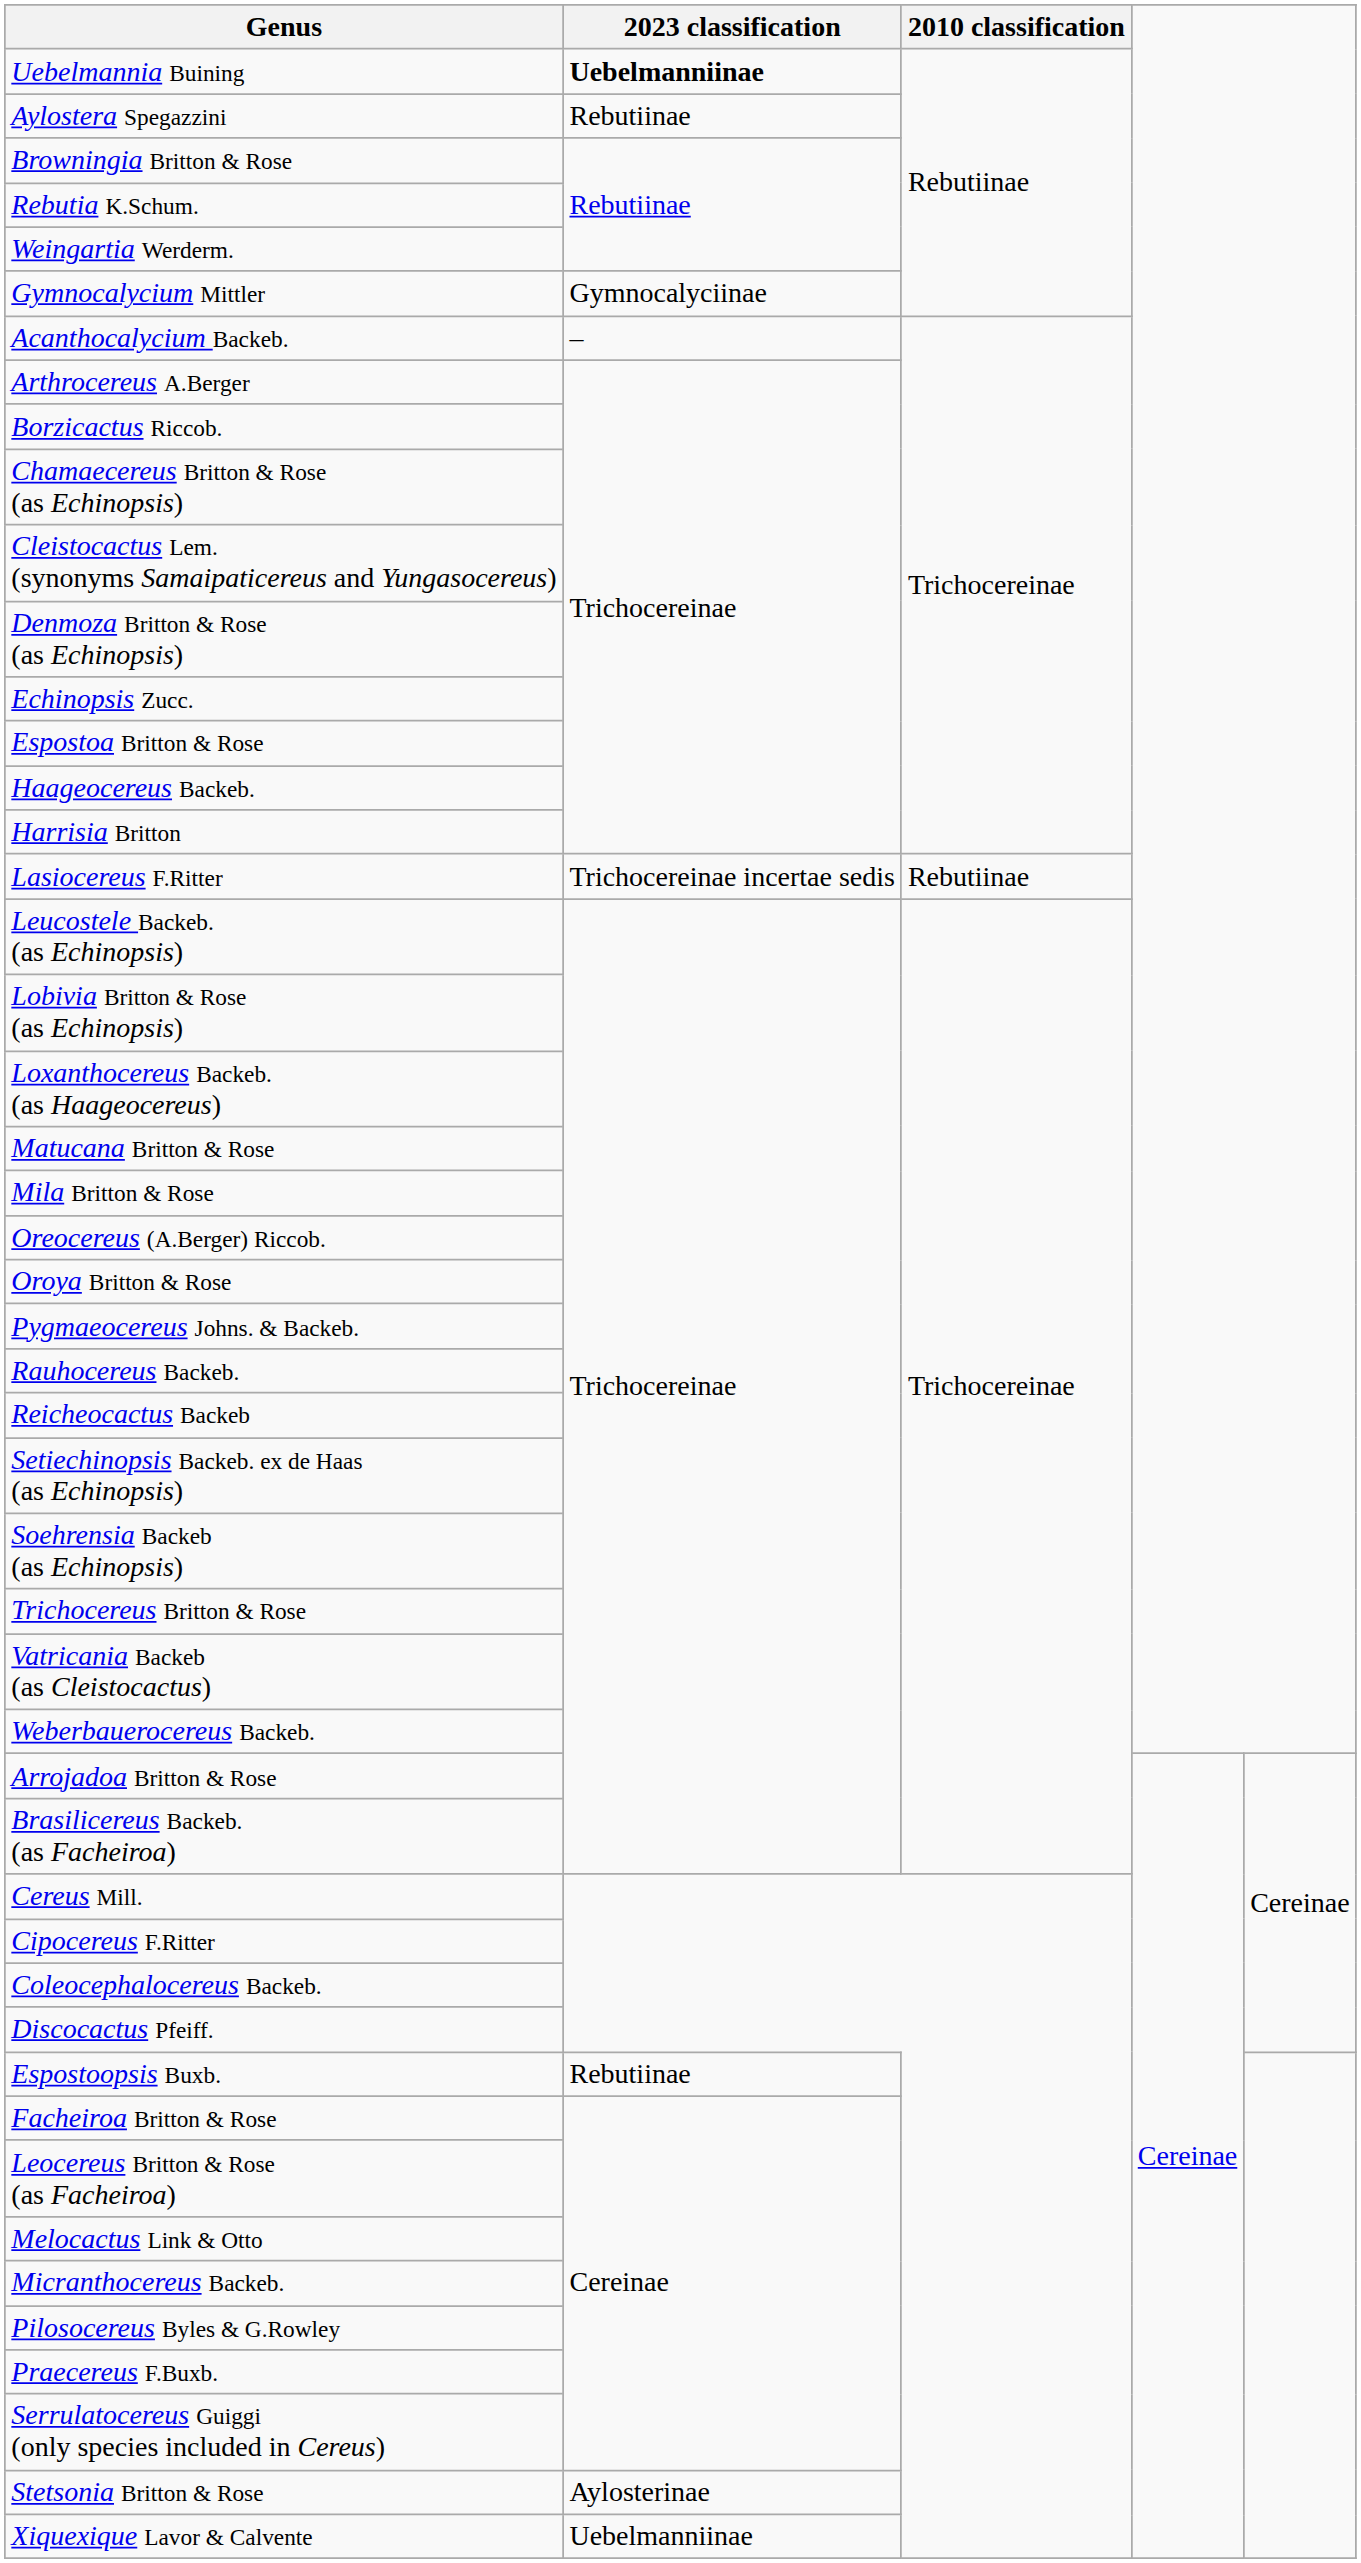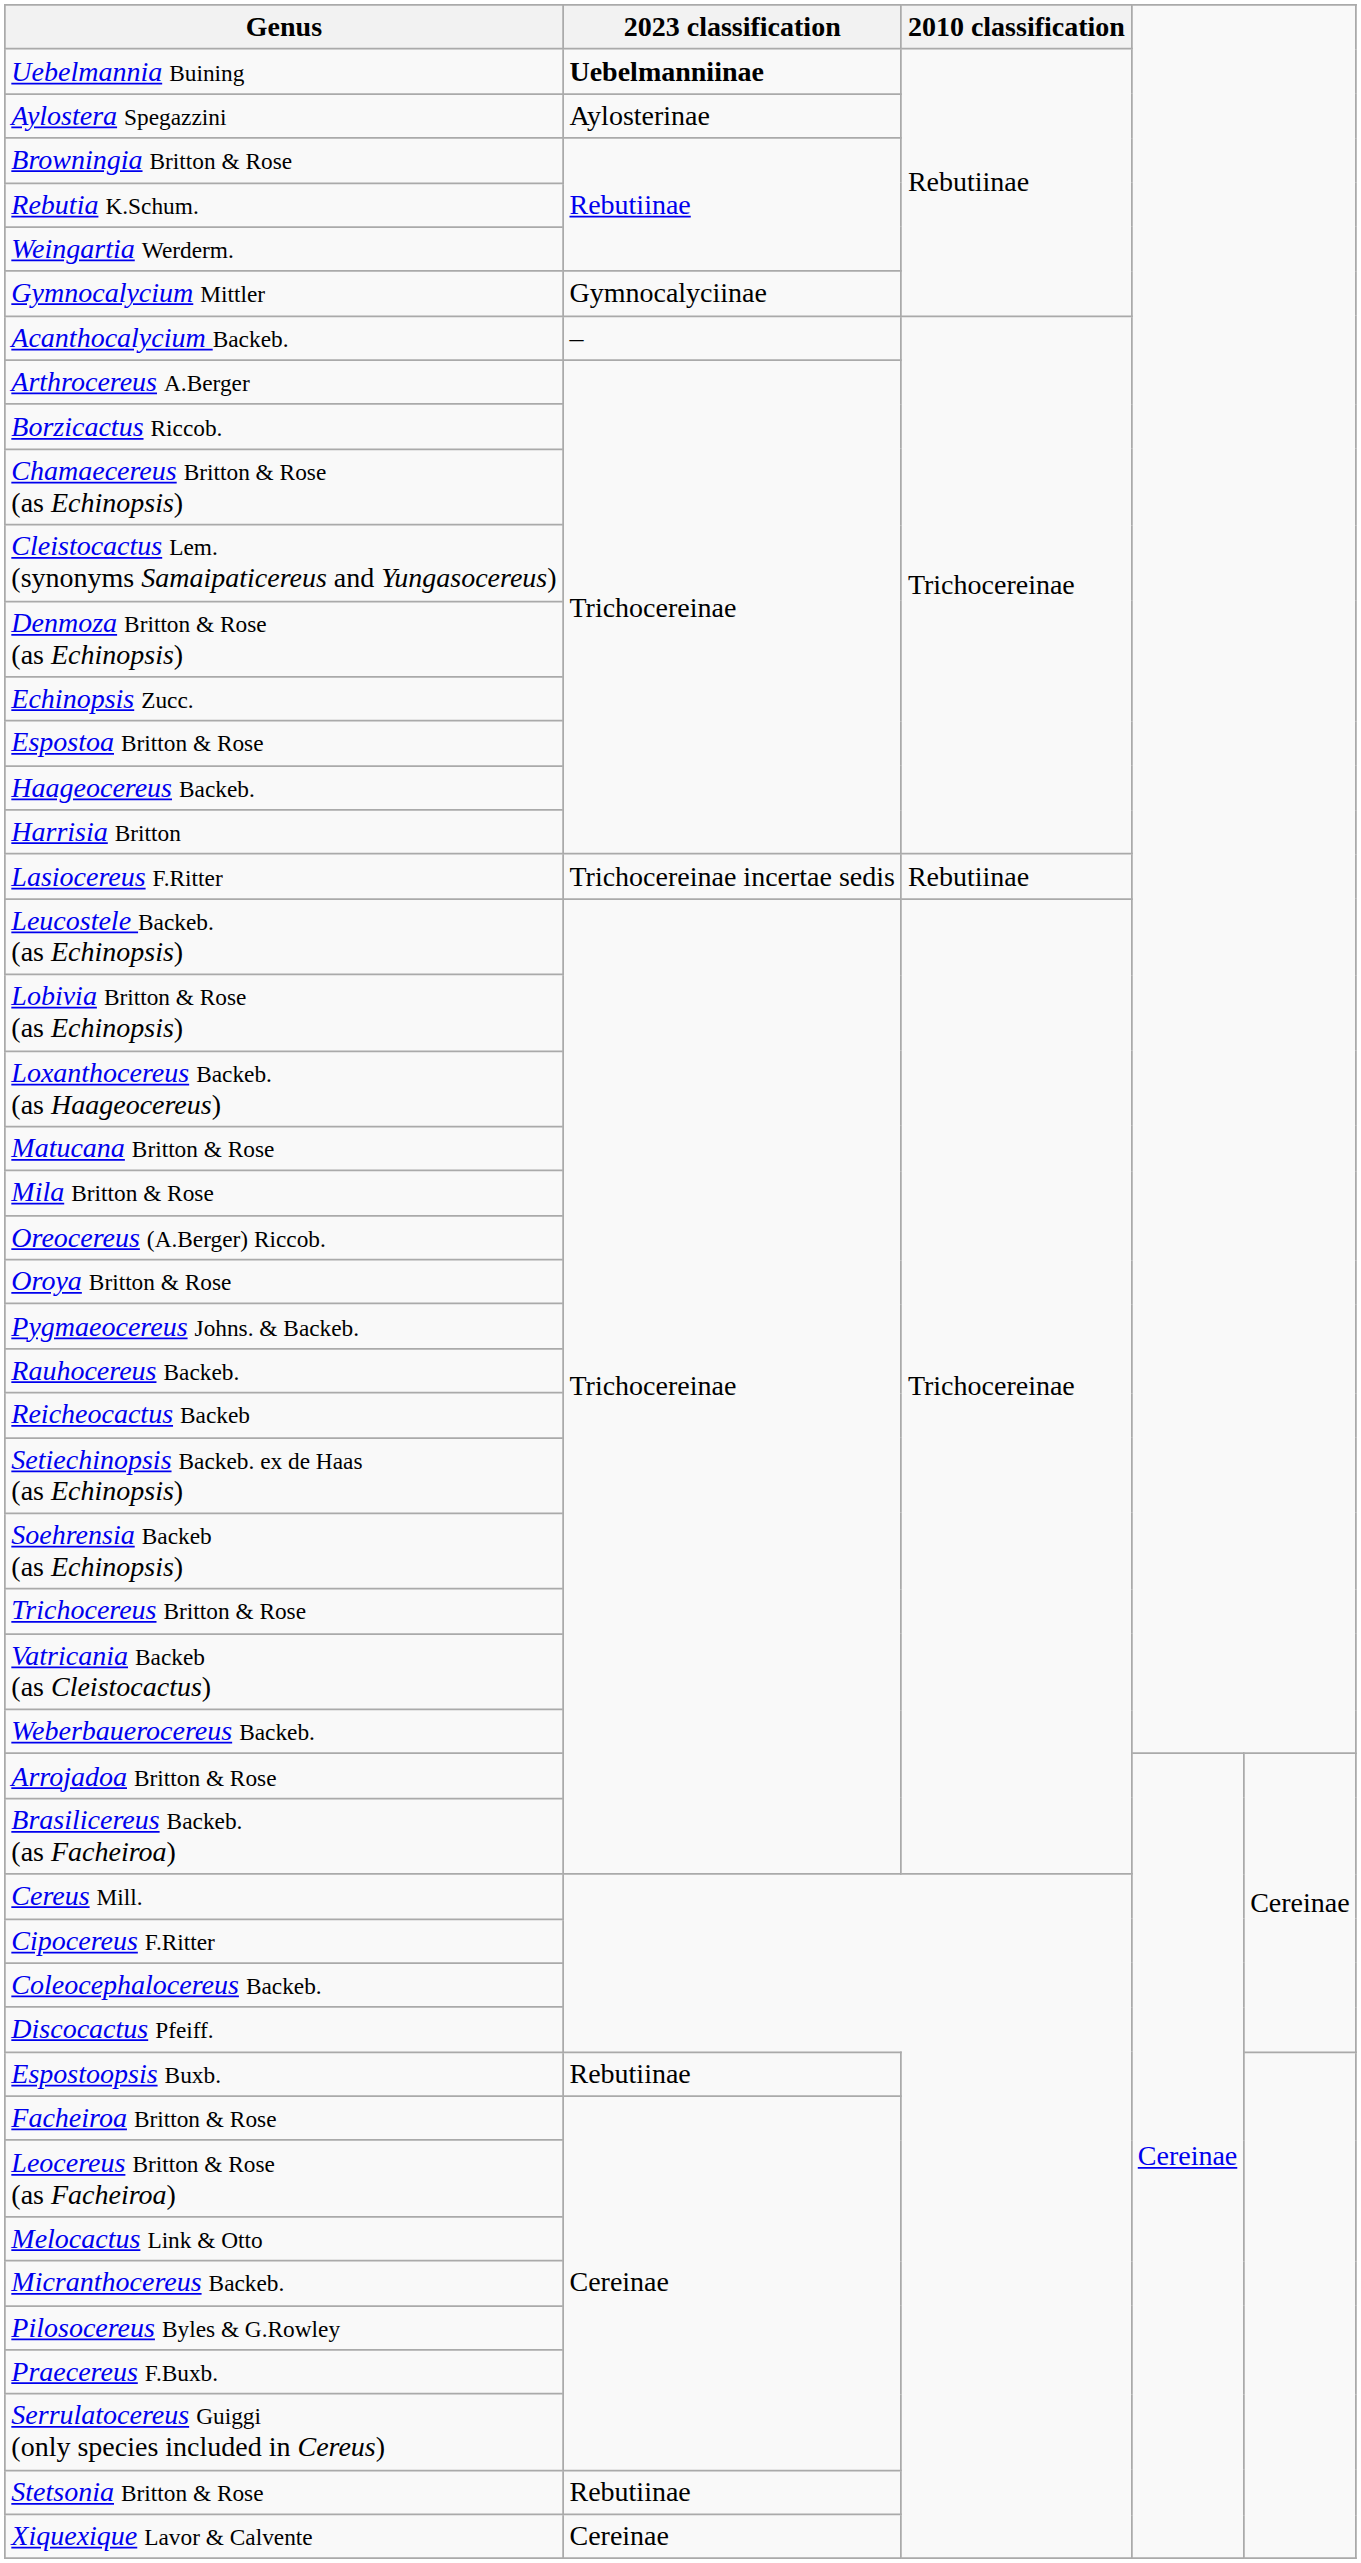 <table class="wikitable">
 <tr>
 <th>Genus</th>
 <th>2023 classification</th>
 <th>2010 classification</th>
 </tr>
 <tr>
 <td><em><a href='#'>Uebelmannia</a></em> <small>Buining</small></td>
 <td><strong>Uebelmanniinae</strong></td>
 <td rowspan=6>Rebutiinae</td>
 </tr>
 <tr>
 <td><em><a href='#'>Aylostera</a></em> <small>Spegazzini</small></td>
-<td>Rebutiinae</td>
+<td>Aylosterinae</td>
 </tr>
 <tr>
 <td><em><a href='#'>Browningia</a></em> <small>Britton & Rose</small></td>
 <td rowspan=3><a href='#'>Rebutiinae</a></td>
 </tr>
 <tr>
 <td><em><a href='#'>Rebutia</a></em> <small>K.Schum.</small></td>
 </tr>
 <tr>
 <td><em><a href='#'>Weingartia</a></em> <small>Werderm.</small></td>
 </tr>
 <tr>
 <td><em><a href='#'>Gymnocalycium</a></em> <small>Mittler</small></td>
 <td>Gymnocalyciinae</td>
 </tr>
 <tr>
 <td><em><a href='#'>Acanthocalycium </a></em> <small>Backeb.</small></td>
 <td>–</td>
 <td rowspan=10>Trichocereinae</td>
 </tr>
 <tr>
 <td><em><a href='#'>Arthrocereus</a></em> <small>A.Berger</small></td>
 <td rowspan=9>Trichocereinae</td>
 </tr>
 <tr>
 <td><em><a href='#'>Borzicactus</a></em> <small>Riccob.</small></td>
 </tr>
 <tr>
 <td><em><a href='#'>Chamaecereus</a></em> <small>Britton & Rose</small><br>(as <em>Echinopsis</em>)</td>
 </tr>
 <tr>
 <td><em><a href='#'>Cleistocactus</a></em> <small>Lem.</small><br>(synonyms <em>Samaipaticereus</em> and <em>Yungasocereus</em>)</td>
 </tr>
 <tr>
 <td><em><a href='#'>Denmoza</a></em> <small>Britton & Rose</small><br>(as <em>Echinopsis</em>)</td>
 </tr>
 <tr>
 <td><em><a href='#'>Echinopsis</a></em> <small>Zucc.</small></td>
 </tr>
 <tr>
 <td><em><a href='#'>Espostoa</a></em> <small>Britton & Rose</small></td>
 </tr>
 <tr>
 <td><em><a href='#'>Haageocereus</a></em> <small>Backeb.</small></td>
 </tr>
 <tr>
 <td><em><a href='#'>Harrisia</a></em> <small>Britton</small></td>
 </tr>
 <tr>
 <td><em><a href='#'>Lasiocereus</a></em> <small>F.Ritter</small></td>
 <td>Trichocereinae incertae sedis</td>
 <td>Rebutiinae</td>
 </tr>
 <tr>
 <td><em><a href='#'>Leucostele </a></em> <small>Backeb.</small><br>(as <em>Echinopsis</em>)</td>
 <td rowspan=17>Trichocereinae</td>
 <td rowspan=17>Trichocereinae</td>
 </tr>
 <tr>
 <td><em><a href='#'>Lobivia</a></em> <small>Britton & Rose</small><br>(as <em>Echinopsis</em>)</td>
 </tr>
 <tr>
 <td><em><a href='#'>Loxanthocereus</a></em> <small>Backeb.</small><br>(as <em>Haageocereus</em>)</td>
 </tr>
 <tr>
 <td><em><a href='#'>Matucana</a></em> <small>Britton & Rose</small></td>
 </tr>
 <tr>
 <td><em><a href='#'>Mila</a></em> <small>Britton & Rose</small></td>
 </tr>
 <tr>
 <td><em><a href='#'>Oreocereus</a></em> <small>(A.Berger) Riccob.</small></td>
 </tr>
 <tr>
 <td><em><a href='#'>Oroya</a></em> <small>Britton & Rose</small></td>
 </tr>
 <tr>
 <td><em><a href='#'>Pygmaeocereus</a></em> <small>Johns. & Backeb.</small></td>
 </tr>
 <tr>
 <td><em><a href='#'>Rauhocereus</a></em> <small>Backeb.</small></td>
 </tr>
 <tr>
 <td><em><a href='#'>Reicheocactus</a></em> <small>Backeb</small></td>
 </tr>
 <tr>
 <td><em><a href='#'>Setiechinopsis</a></em> <small>Backeb. ex de Haas</small><br>(as <em>Echinopsis</em>)</td>
 </tr>
 <tr>
 <td><em><a href='#'>Soehrensia</a></em> <small>Backeb</small><br>(as <em>Echinopsis</em>)</td>
 </tr>
 <tr>
 <td><em><a href='#'>Trichocereus</a></em> <small>Britton & Rose</small></td>
 </tr>
 <tr>
 <td><em><a href='#'>Vatricania</a></em> <small>Backeb</small><br>(as <em>Cleistocactus</em>)</td>
 </tr>
 <tr>
 <td><em><a href='#'>Weberbauerocereus</a></em> <small>Backeb.</small></td>
 </tr>
 <tr>
 <td><em><a href='#'>Arrojadoa</a></em> <small>Britton & Rose</small></td>
 <td rowspan=16><a href='#'>Cereinae</a></td>
 <td rowspan=6>Cereinae</td>
 </tr>
 <tr>
 <td><em><a href='#'>Brasilicereus</a></em> <small>Backeb.</small><br>(as <em>Facheiroa</em>)</td>
 </tr>
 <tr>
 <td><em><a href='#'>Cereus</a></em> <small>Mill.</small></td>
 </tr>
 <tr>
 <td><em><a href='#'>Cipocereus</a></em> <small>F.Ritter</small></td>
 </tr>
 <tr>
 <td><em><a href='#'>Coleocephalocereus</a></em> <small>Backeb.</small></td>
 </tr>
 <tr>
 <td><em><a href='#'>Discocactus</a></em> <small>Pfeiff.</small></td>
 </tr>
 <tr>
 <td><em><a href='#'>Espostoopsis</a></em> <small>Buxb.</small></td>
 <td>Rebutiinae</td>
 </tr>
 <tr>
 <td><em><a href='#'>Facheiroa</a></em> <small>Britton & Rose</small></td>
 <td rowspan=7>Cereinae</td>
 </tr>
 <tr>
 <td><em><a href='#'>Leocereus</a></em> <small>Britton & Rose</small><br>(as <em>Facheiroa</em>)</td>
 </tr>
 <tr>
 <td><em><a href='#'>Melocactus</a></em> <small>Link & Otto</small></td>
 </tr>
 <tr>
 <td><em><a href='#'>Micranthocereus</a></em> <small>Backeb.</small></td>
 </tr>
 <tr>
 <td><em><a href='#'>Pilosocereus</a></em> <small>Byles & G.Rowley</small></td>
 </tr>
 <tr>
 <td><em><a href='#'>Praecereus</a></em> <small>F.Buxb.</small></td>
 </tr>
 <tr>
 <td><em><a href='#'>Serrulatocereus</a></em> <small>Guiggi</small><br>(only species included in <em>Cereus</em>)</td>
 </tr>
 <tr>
 <td><em><a href='#'>Stetsonia</a></em> <small>Britton & Rose</small></td>
-<td>Aylosterinae</td>
+<td>Rebutiinae</td>
 </tr>
 <tr>
 <td><em><a href='#'>Xiquexique</a></em> <small>Lavor & Calvente</small></td>
-<td>Uebelmanniinae</td>
+<td>Cereinae</td>
 </tr>
 </table>
